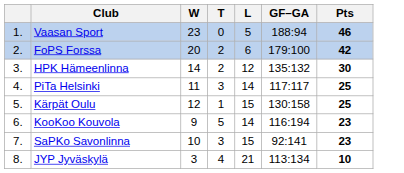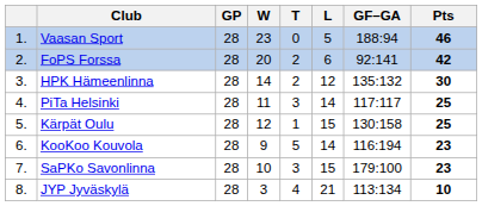 <table class="wikitable">
 <tr>
 <th width="30"></th>
 <th width="200">Club</th>
+<th width="30">GP</th>
 <th width="30">W</th>
 <th width="30">T</th>
 <th width="30">L</th>
 <th width="70">GF–GA</th>
 <th width="70">Pts</th>
 </tr>
 <tr bgcolor="#BCD2EE" align="center">
 <td>1.</td>
 <td align="left"><a href='#'>Vaasan Sport</a></td>
+<td>28</td>
 <td>23</td>
 <td>0</td>
 <td>5</td>
 <td>188:94</td>
 <td><strong>46</strong></td>
 </tr>
 <tr bgcolor="#BCD2EE" align="center">
 <td>2.</td>
 <td align="left"><a href='#'>FoPS Forssa</a></td>
+<td>28</td>
 <td>20</td>
 <td>2</td>
 <td>6</td>
-<td>179:100</td>
+<td>92:141</td>
 <td><strong>42</strong></td>
 </tr>
 <tr bgcolor="#FFFFFF" align="center">
 <td>3.</td>
 <td align="left"><a href='#'>HPK Hämeenlinna</a></td>
+<td>28</td>
 <td>14</td>
 <td>2</td>
 <td>12</td>
 <td>135:132</td>
 <td><strong>30</strong></td>
 </tr>
 <tr bgcolor="#FFFFFF" align="center">
 <td>4.</td>
 <td align="left"><a href='#'>PiTa Helsinki</a></td>
+<td>28</td>
 <td>11</td>
 <td>3</td>
 <td>14</td>
 <td>117:117</td>
 <td><strong>25</strong></td>
 </tr>
 <tr bgcolor="#FFFFFF" align="center">
 <td>5.</td>
 <td align="left"><a href='#'>Kärpät Oulu</a></td>
+<td>28</td>
 <td>12</td>
 <td>1</td>
 <td>15</td>
 <td>130:158</td>
 <td><strong>25</strong></td>
 </tr>
 <tr bgcolor="#FFFFFF" align="center">
 <td>6.</td>
 <td align="left"><a href='#'>KooKoo Kouvola</a></td>
+<td>28</td>
 <td>9</td>
 <td>5</td>
 <td>14</td>
 <td>116:194</td>
 <td><strong>23</strong></td>
 </tr>
 <tr bgcolor="#FFFFFF" align="center">
 <td>7.</td>
 <td align="left"><a href='#'>SaPKo Savonlinna</a></td>
+<td>28</td>
 <td>10</td>
 <td>3</td>
 <td>15</td>
-<td>92:141</td>
+<td>179:100</td>
 <td><strong>23</strong></td>
 </tr>
 <tr bgcolor="#FFFFFF" align="center">
 <td>8.</td>
 <td align="left"><a href='#'>JYP Jyväskylä</a></td>
+<td>28</td>
 <td>3</td>
 <td>4</td>
 <td>21</td>
 <td>113:134</td>
 <td><strong>10</strong></td>
 </tr>
 </table>
